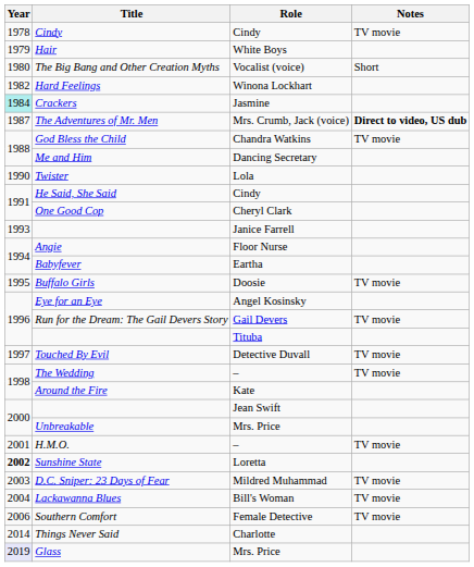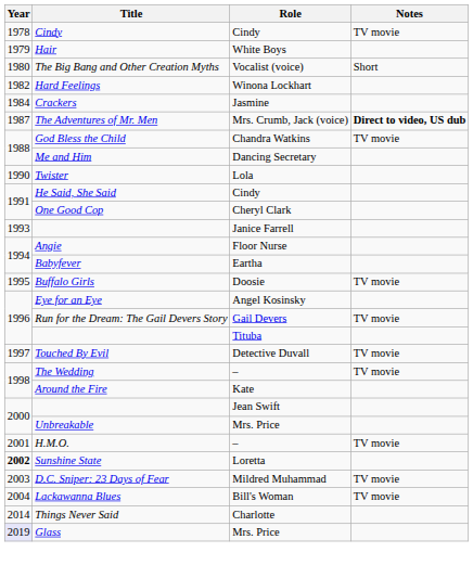 <table class="wikitable sortable">
 <tr>
 <th>Year</th>
 <th>Title</th>
 <th>Role</th>
 <th class="unsortable">Notes</th>
 </tr>
 <tr>
 <td>1978</td>
 <td><em><a href='#'>Cindy</a></em></td>
 <td>Cindy</td>
 <td>TV movie</td>
 </tr>
 <tr>
 <td>1979</td>
 <td><em><a href='#'>Hair</a></em></td>
 <td>White Boys</td>
 <td></td>
 </tr>
 <tr>
 <td>1980</td>
 <td><em>The Big Bang and Other Creation Myths</em></td>
 <td>Vocalist (voice)</td>
 <td>Short</td>
 </tr>
 <tr>
 <td>1982</td>
 <td><em><a href='#'>Hard Feelings</a></em></td>
 <td>Winona Lockhart</td>
 <td></td>
 </tr>
 <tr>
-<td style="background: paleturquoise;">1984</td>
+<td>1984</td>
 <td><em><a href='#'>Crackers</a></em></td>
 <td>Jasmine</td>
 <td></td>
 </tr>
 <tr>
 <td>1987</td>
 <td><em><a href='#'>The Adventures of Mr. Men</a></em></td>
 <td>Mrs. Crumb, Jack (voice)</td>
 <td><strong>Direct to video, US dub</strong></td>
 </tr>
 <tr>
 <td rowspan="2">1988</td>
 <td><em><a href='#'>God Bless the Child</a></em></td>
 <td>Chandra Watkins</td>
 <td>TV movie</td>
 </tr>
 <tr>
 <td><em><a href='#'>Me and Him</a></em></td>
 <td>Dancing Secretary</td>
 <td></td>
 </tr>
 <tr>
 <td>1990</td>
 <td><em><a href='#'>Twister</a></em></td>
 <td>Lola</td>
 <td></td>
 </tr>
 <tr>
 <td rowspan="2">1991</td>
 <td><em><a href='#'>He Said, She Said</a></em></td>
 <td>Cindy</td>
 <td></td>
 </tr>
 <tr>
 <td><em><a href='#'>One Good Cop</a></em></td>
 <td>Cheryl Clark</td>
 <td></td>
 </tr>
 <tr>
 <td>1993</td>
 <td><em></em></td>
 <td>Janice Farrell</td>
 <td></td>
 </tr>
 <tr>
 <td rowspan="2">1994</td>
 <td><em><a href='#'>Angie</a></em></td>
 <td>Floor Nurse</td>
 <td></td>
 </tr>
 <tr>
 <td><em><a href='#'>Babyfever</a></em></td>
 <td>Eartha</td>
 <td></td>
 </tr>
 <tr>
 <td>1995</td>
 <td><em><a href='#'>Buffalo Girls</a></em></td>
 <td>Doosie</td>
 <td>TV movie</td>
 </tr>
 <tr>
 <td rowspan="3">1996</td>
 <td><em><a href='#'>Eye for an Eye</a></em></td>
 <td>Angel Kosinsky</td>
 <td></td>
 </tr>
 <tr>
 <td><em>Run for the Dream: The Gail Devers Story</em></td>
 <td><a href='#'>Gail Devers</a></td>
 <td>TV movie</td>
 </tr>
 <tr>
 <td><em></em></td>
 <td><a href='#'>Tituba</a></td>
 <td></td>
 </tr>
 <tr>
 <td>1997</td>
 <td><em><a href='#'>Touched By Evil</a></em></td>
 <td>Detective Duvall</td>
 <td>TV movie</td>
 </tr>
 <tr>
 <td rowspan="2">1998</td>
 <td><em><a href='#'>The Wedding</a></em></td>
 <td>–</td>
 <td>TV movie</td>
 </tr>
 <tr>
 <td><em><a href='#'>Around the Fire</a></em></td>
 <td>Kate</td>
 <td></td>
 </tr>
 <tr>
 <td rowspan="2">2000</td>
 <td><em></em></td>
 <td>Jean Swift</td>
 <td></td>
 </tr>
 <tr>
 <td><em><a href='#'>Unbreakable</a></em></td>
 <td>Mrs. Price</td>
 <td></td>
 </tr>
 <tr>
 <td>2001</td>
 <td><em>H.M.O.</em></td>
 <td>–</td>
 <td>TV movie</td>
 </tr>
 <tr>
 <td><strong>2002</strong></td>
 <td><em><a href='#'>Sunshine State</a></em></td>
 <td>Loretta</td>
 <td></td>
 </tr>
 <tr>
 <td>2003</td>
 <td><em><a href='#'>D.C. Sniper: 23 Days of Fear</a></em></td>
 <td>Mildred Muhammad</td>
 <td>TV movie</td>
 </tr>
 <tr>
 <td>2004</td>
 <td><em><a href='#'>Lackawanna Blues</a></em></td>
 <td>Bill's Woman</td>
 <td>TV movie</td>
 </tr>
 <tr>
-<td>2006</td>
-<td><em>Southern Comfort</em></td>
-<td>Female Detective</td>
-<td>TV movie</td>
-</tr>
-<tr>
 <td>2014</td>
 <td><em>Things Never Said</em></td>
 <td>Charlotte</td>
 <td></td>
 </tr>
 <tr>
 <td style="background: lavender;">2019</td>
 <td><em><a href='#'>Glass</a></em></td>
 <td>Mrs. Price</td>
 <td></td>
 </tr>
 </table>
